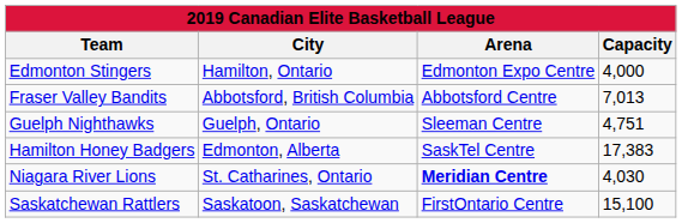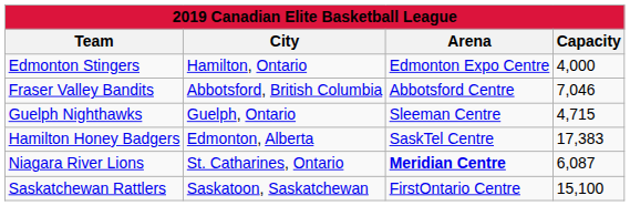 <table class="wikitable" style="width:auto">
 <tr>
 <td bgcolor="#DC143C" align="center" colspan="6"><strong><span>2019 Canadian Elite Basketball League</span></strong></td>
 </tr>
 <tr>
 <th>Team</th>
 <th>City</th>
 <th>Arena</th>
 <th>Capacity</th>
 </tr>
 <tr>
 <td><a href='#'>Edmonton Stingers</a></td>
 <td><a href='#'>Hamilton</a>, <a href='#'>Ontario</a></td>
 <td><a href='#'>Edmonton Expo Centre</a></td>
 <td>4,000</td>
 </tr>
 <tr>
 <td><a href='#'>Fraser Valley Bandits</a></td>
 <td><a href='#'>Abbotsford</a>, <a href='#'>British Columbia</a></td>
 <td><a href='#'>Abbotsford Centre</a></td>
-<td>7,013</td>
+<td>7,046</td>
 </tr>
 <tr>
 <td><a href='#'>Guelph Nighthawks</a></td>
 <td><a href='#'>Guelph</a>, <a href='#'>Ontario</a></td>
 <td><a href='#'>Sleeman Centre</a></td>
-<td>4,751</td>
+<td>4,715</td>
 </tr>
 <tr>
 <td><a href='#'>Hamilton Honey Badgers</a></td>
 <td><a href='#'>Edmonton</a>, <a href='#'>Alberta</a></td>
 <td><a href='#'>SaskTel Centre</a></td>
 <td>17,383</td>
 </tr>
 <tr>
 <td><a href='#'>Niagara River Lions</a></td>
 <td><a href='#'>St. Catharines</a>, <a href='#'>Ontario</a></td>
 <td><strong><a href='#'>Meridian Centre</a></strong></td>
-<td>4,030</td>
+<td>6,087</td>
 </tr>
 <tr>
 <td><a href='#'>Saskatchewan Rattlers</a></td>
 <td><a href='#'>Saskatoon</a>, <a href='#'>Saskatchewan</a></td>
 <td><a href='#'>FirstOntario Centre</a></td>
 <td>15,100</td>
 </tr>
 </table>
